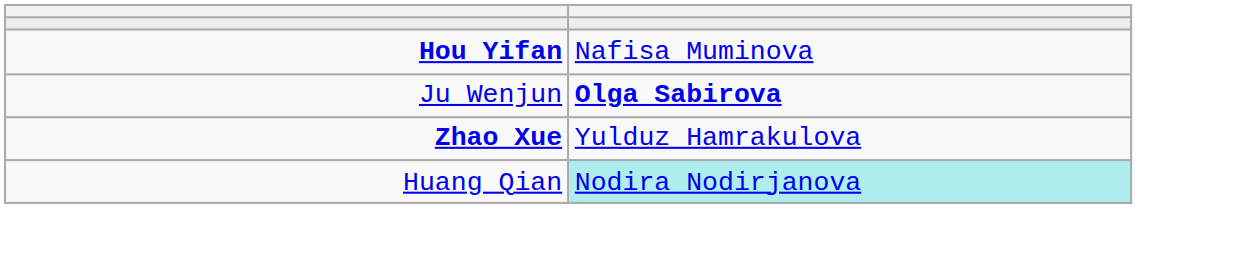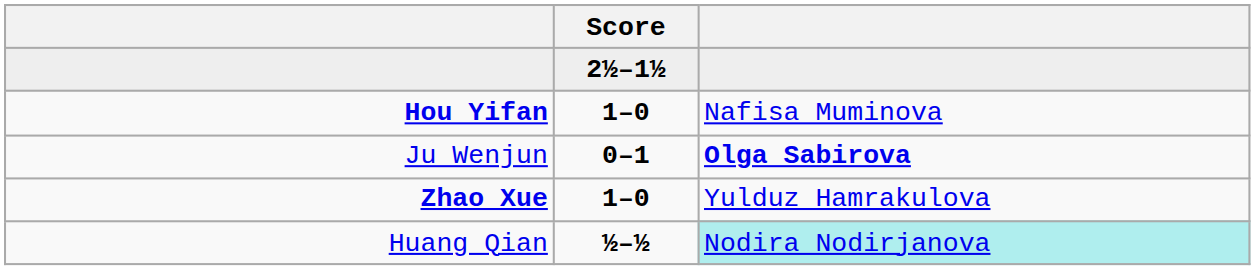 <table class="wikitable" style="text-align: center;">
 <tr>
 <th align="right" width="270"></th>
+<th width="65">Score</th>
 <th align="left" width="270"></th>
 </tr>
 <tr style="background:#eeeeee;">
 <td align=right><strong></strong></td>
+<td align=center><strong>2½–1½</strong></td>
 <td align=left></td>
 </tr>
 <tr>
 <td align=right><strong><a href='#'>Hou Yifan</a></strong></td>
+<td align=center><strong>1–0</strong></td>
 <td align=left><a href='#'>Nafisa Muminova</a></td>
 </tr>
 <tr>
 <td align=right><a href='#'>Ju Wenjun</a></td>
+<td align=center><strong>0–1</strong></td>
 <td align=left><strong><a href='#'>Olga Sabirova</a></strong></td>
 </tr>
 <tr>
 <td align=right><strong><a href='#'>Zhao Xue</a></strong></td>
+<td align=center><strong>1–0</strong></td>
 <td align=left><a href='#'>Yulduz Hamrakulova</a></td>
 </tr>
 <tr>
 <td align=right><a href='#'>Huang Qian</a></td>
+<td align=center><strong>½–½</strong></td>
 <td align=left style="background: paleturquoise;"><a href='#'>Nodira Nodirjanova</a></td>
 </tr>
 </table>
